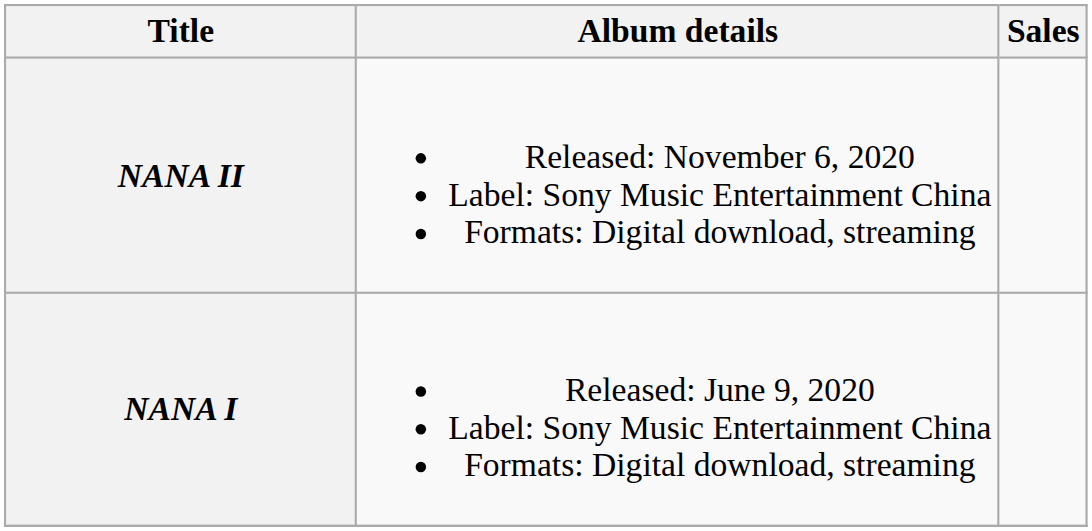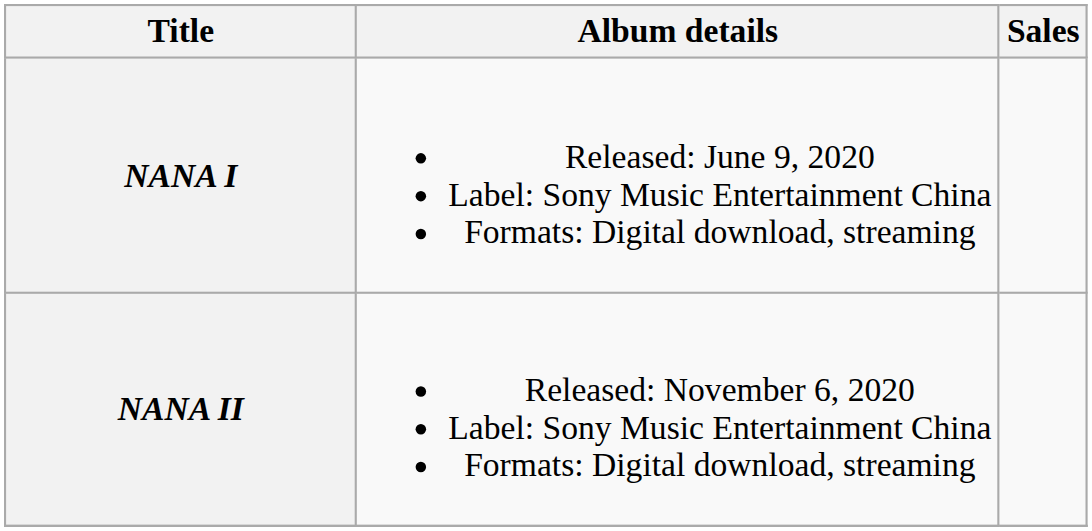 <table class="wikitable plainrowheaders" style="text-align:center;">
 <tr>
 <th scope="col" style="width:10em;">Title</th>
 <th scope="col">Album details</th>
 <th scope="col">Sales</th>
 </tr>
 <tr>
+<th scope="row"><em>NANA I</em></th>
+<td><br><ul><li>Released: June 9, 2020</li><li>Label: Sony Music Entertainment China</li><li>Formats: Digital download, streaming</li></ul></td>
+<td></td>
+</tr>
+<tr>
 <th scope="row"><em>NANA II</em></th>
 <td><br><ul><li>Released: November 6, 2020</li><li>Label: Sony Music Entertainment China</li><li>Formats: Digital download, streaming</li></ul></td>
 <td></td>
 </tr>
 <tr>
-<th scope="row"><em>NANA I</em></th>
-<td><br><ul><li>Released: June 9, 2020</li><li>Label: Sony Music Entertainment China</li><li>Formats: Digital download, streaming</li></ul></td>
-<td></td>
-</tr>
-<tr>
 </tr>
 </table>
